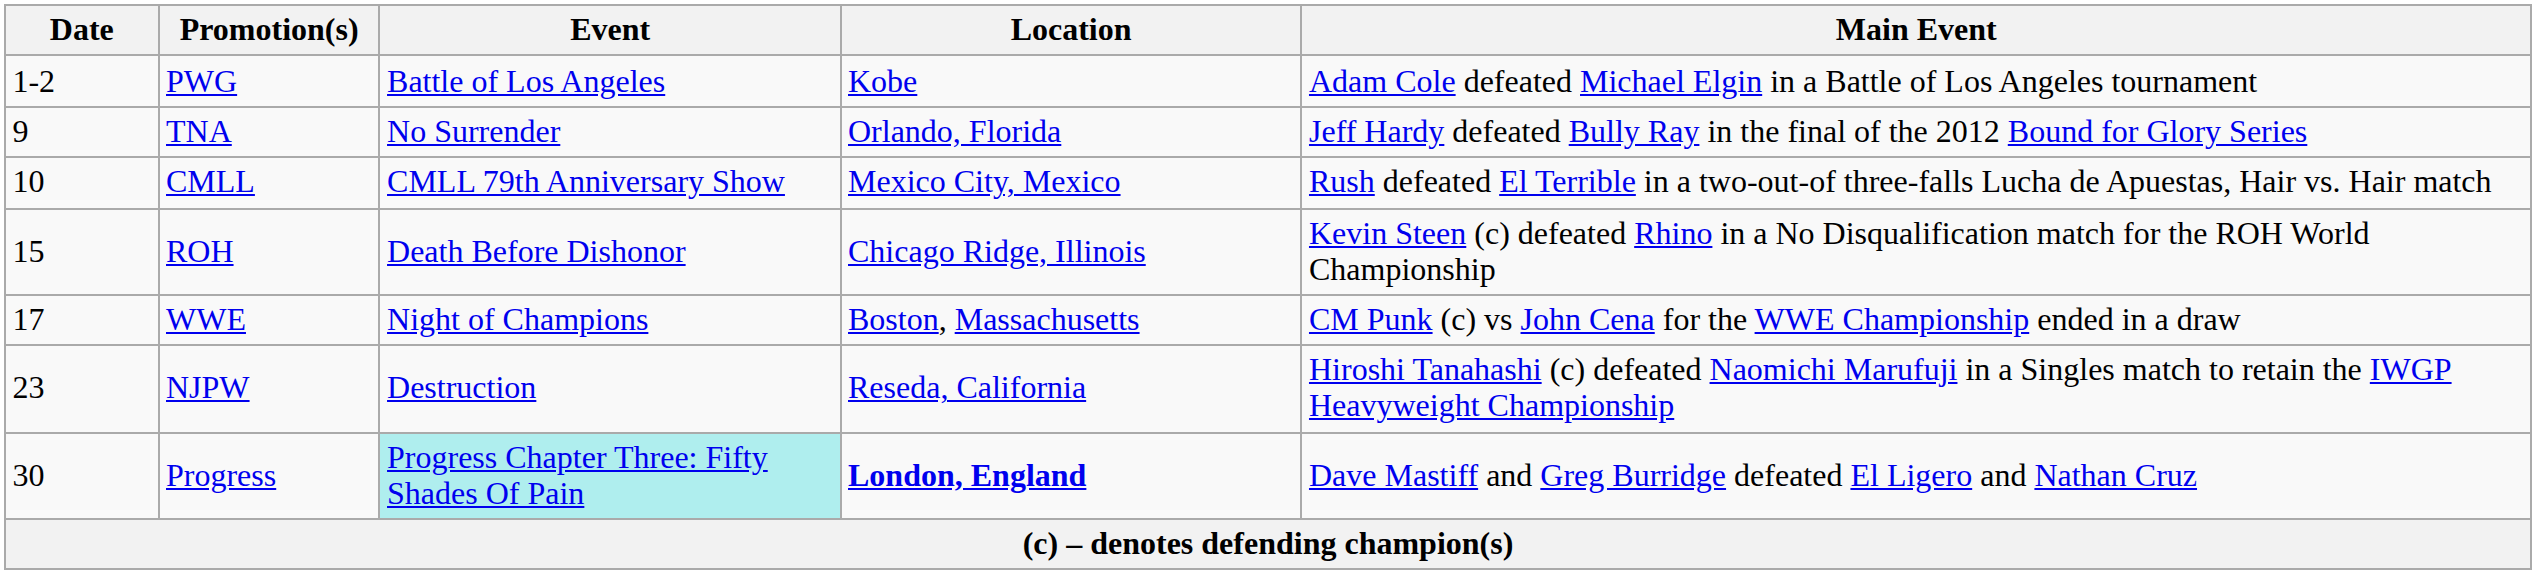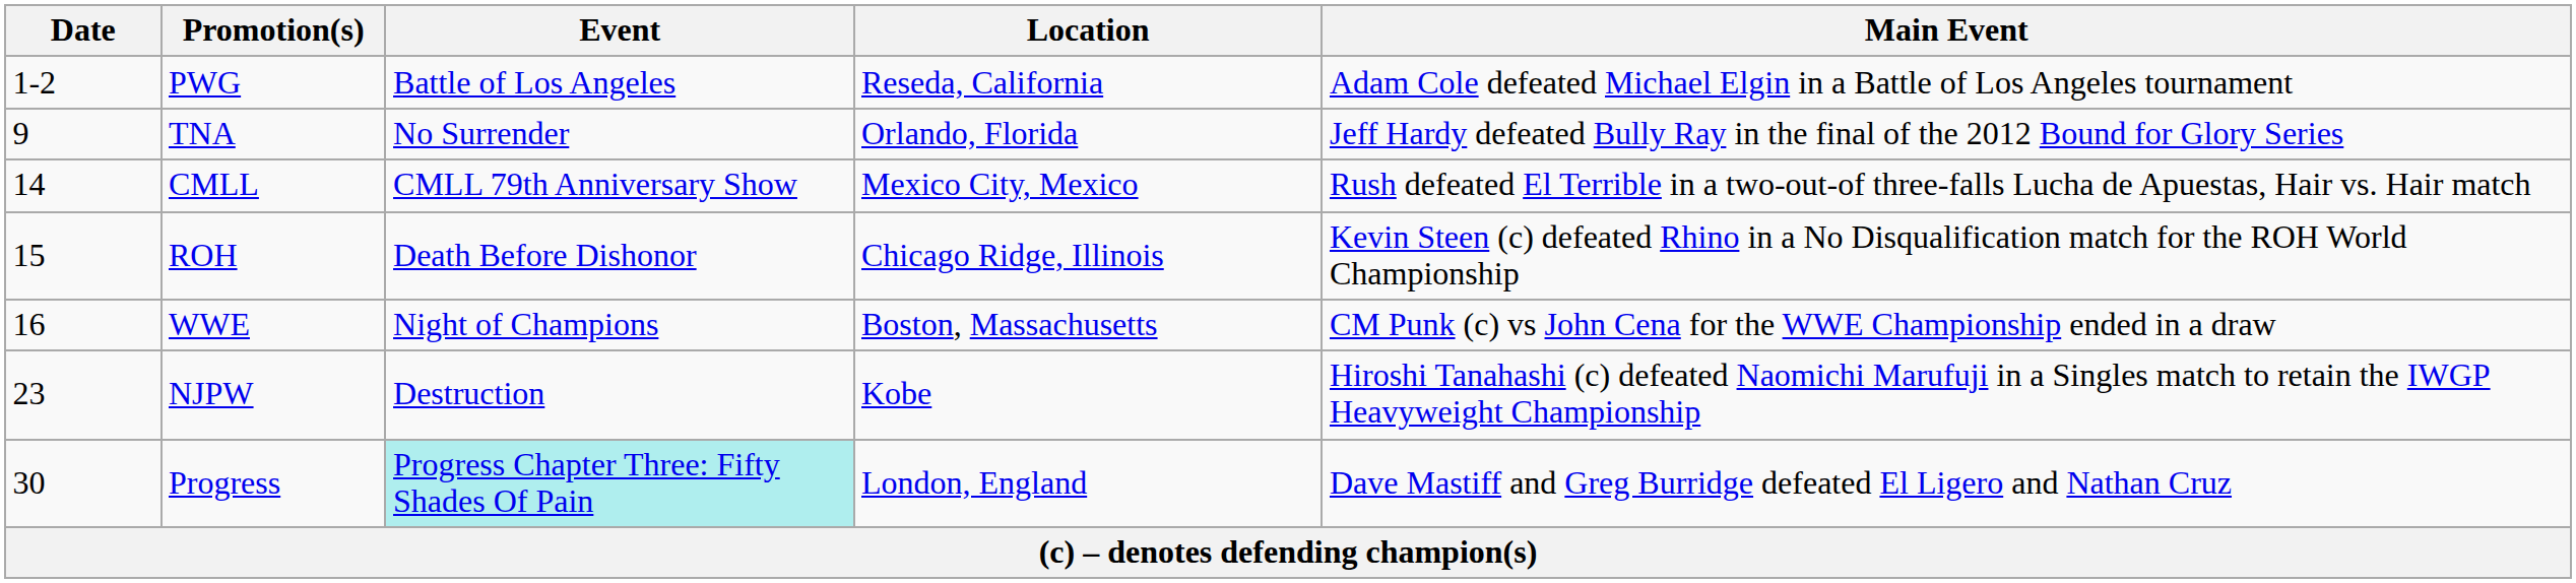 <table class="wikitable" style="width:100%;">
 <tr>
 <th width=5%>Date</th>
 <th width=5%>Promotion(s)</th>
 <th width=15%>Event</th>
 <th width=15%>Location</th>
 <th width=40%>Main Event</th>
 </tr>
 <tr>
 <td>1-2</td>
 <td><a href='#'>PWG</a></td>
 <td><a href='#'>Battle of Los Angeles</a></td>
-<td><a href='#'>Kobe</a></td>
+<td><a href='#'>Reseda, California</a></td>
 <td><a href='#'>Adam Cole</a> defeated <a href='#'>Michael Elgin</a> in a Battle of Los Angeles tournament</td>
 </tr>
 <tr>
 <td>9</td>
 <td><a href='#'>TNA</a></td>
 <td><a href='#'>No Surrender</a></td>
 <td><a href='#'>Orlando, Florida</a></td>
 <td><a href='#'>Jeff Hardy</a> defeated <a href='#'>Bully Ray</a> in the final of the 2012 <a href='#'>Bound for Glory Series</a></td>
 </tr>
 <tr>
-<td>10</td>
+<td>14</td>
 <td><a href='#'>CMLL</a></td>
 <td><a href='#'>CMLL 79th Anniversary Show</a></td>
 <td><a href='#'>Mexico City, Mexico</a></td>
 <td><a href='#'>Rush</a> defeated <a href='#'>El Terrible</a> in a two-out-of three-falls Lucha de Apuestas, Hair vs. Hair match</td>
 </tr>
 <tr>
 <td>15</td>
 <td><a href='#'>ROH</a></td>
 <td><a href='#'>Death Before Dishonor</a></td>
 <td><a href='#'>Chicago Ridge, Illinois</a></td>
 <td><a href='#'>Kevin Steen</a> (c) defeated <a href='#'>Rhino</a> in a No Disqualification match for the ROH World Championship</td>
 </tr>
 <tr>
-<td>17</td>
+<td>16</td>
 <td><a href='#'>WWE</a></td>
 <td><a href='#'>Night of Champions</a></td>
 <td><a href='#'>Boston</a>, <a href='#'>Massachusetts</a></td>
 <td><a href='#'>CM Punk</a> (c) vs <a href='#'>John Cena</a> for the <a href='#'>WWE Championship</a> ended in a draw</td>
 </tr>
 <tr>
 <td>23</td>
 <td><a href='#'>NJPW</a></td>
 <td><a href='#'>Destruction</a></td>
-<td><a href='#'>Reseda, California</a></td>
+<td><a href='#'>Kobe</a></td>
 <td><a href='#'>Hiroshi Tanahashi</a> (c) defeated <a href='#'>Naomichi Marufuji</a> in a Singles match to retain the <a href='#'>IWGP Heavyweight Championship</a></td>
 </tr>
 <tr>
 <td>30</td>
 <td><a href='#'>Progress</a></td>
 <td style="background: paleturquoise;"><a href='#'>Progress Chapter Three: Fifty Shades Of Pain</a></td>
-<td><strong><a href='#'>London, England</a></strong></td>
+<td><a href='#'>London, England</a></td>
 <td><a href='#'>Dave Mastiff</a> and <a href='#'>Greg Burridge</a> defeated <a href='#'>El Ligero</a> and <a href='#'>Nathan Cruz</a></td>
 </tr>
 <tr>
 <th colspan="6">(c) – denotes defending champion(s)</th>
 </tr>
 </table>
